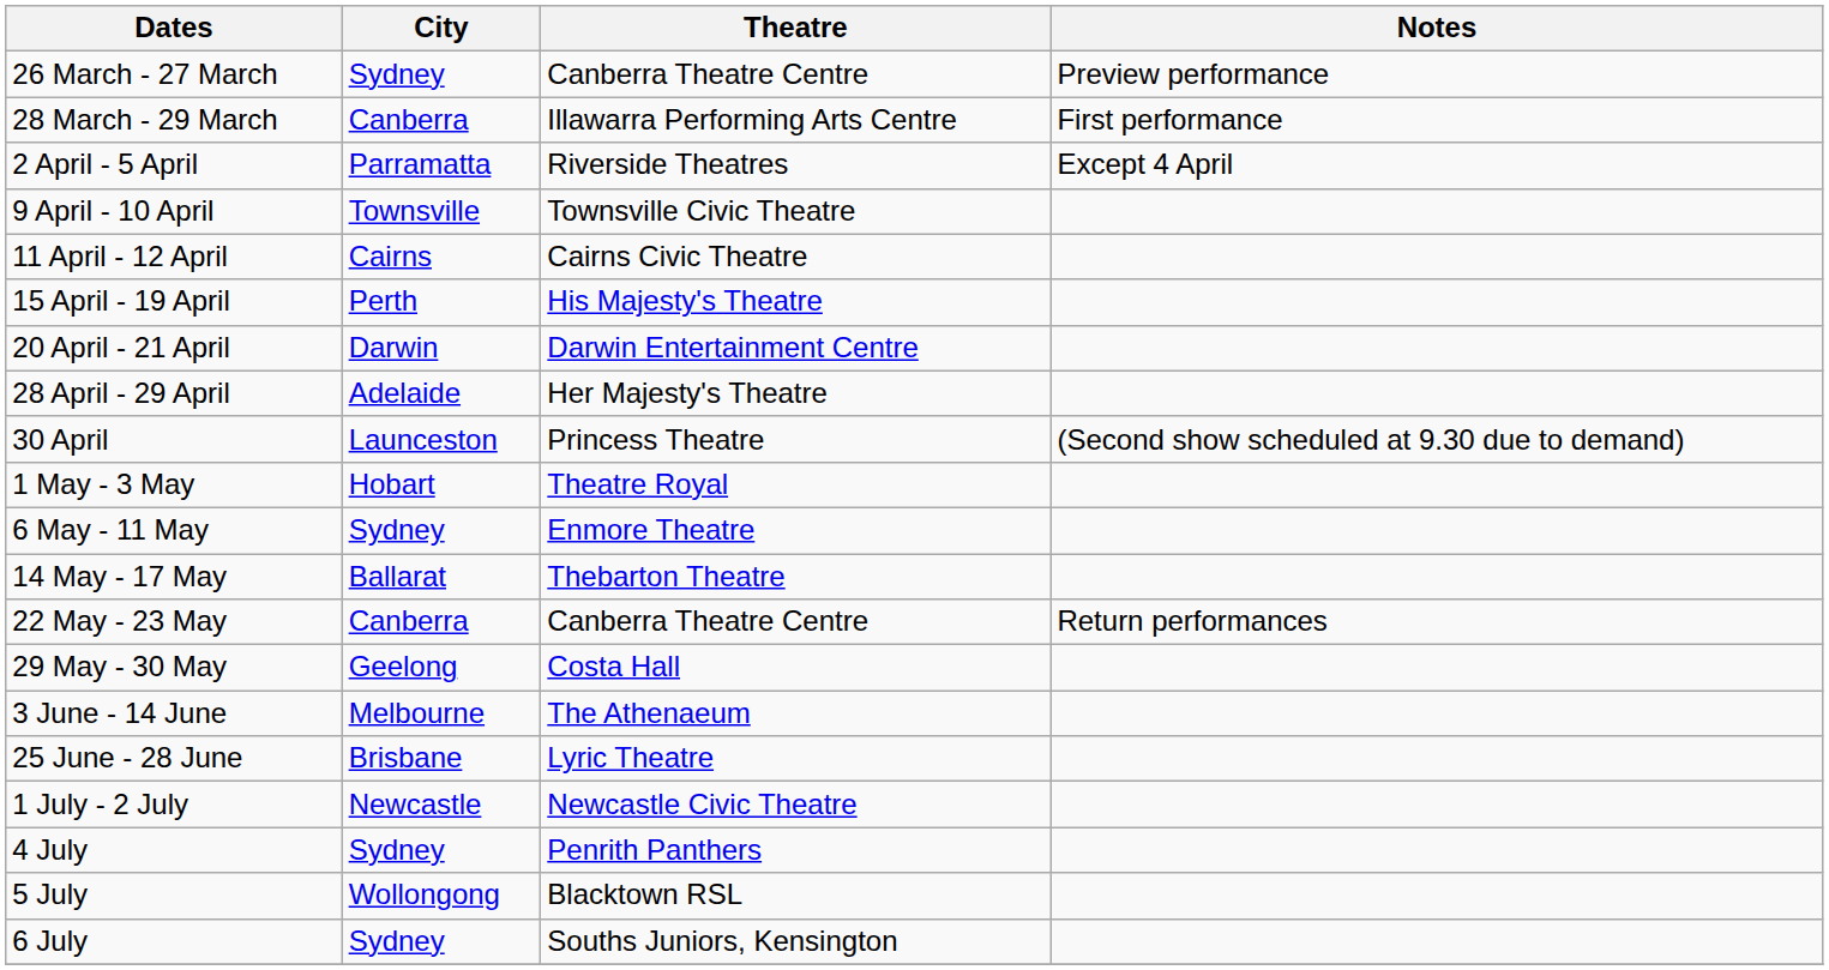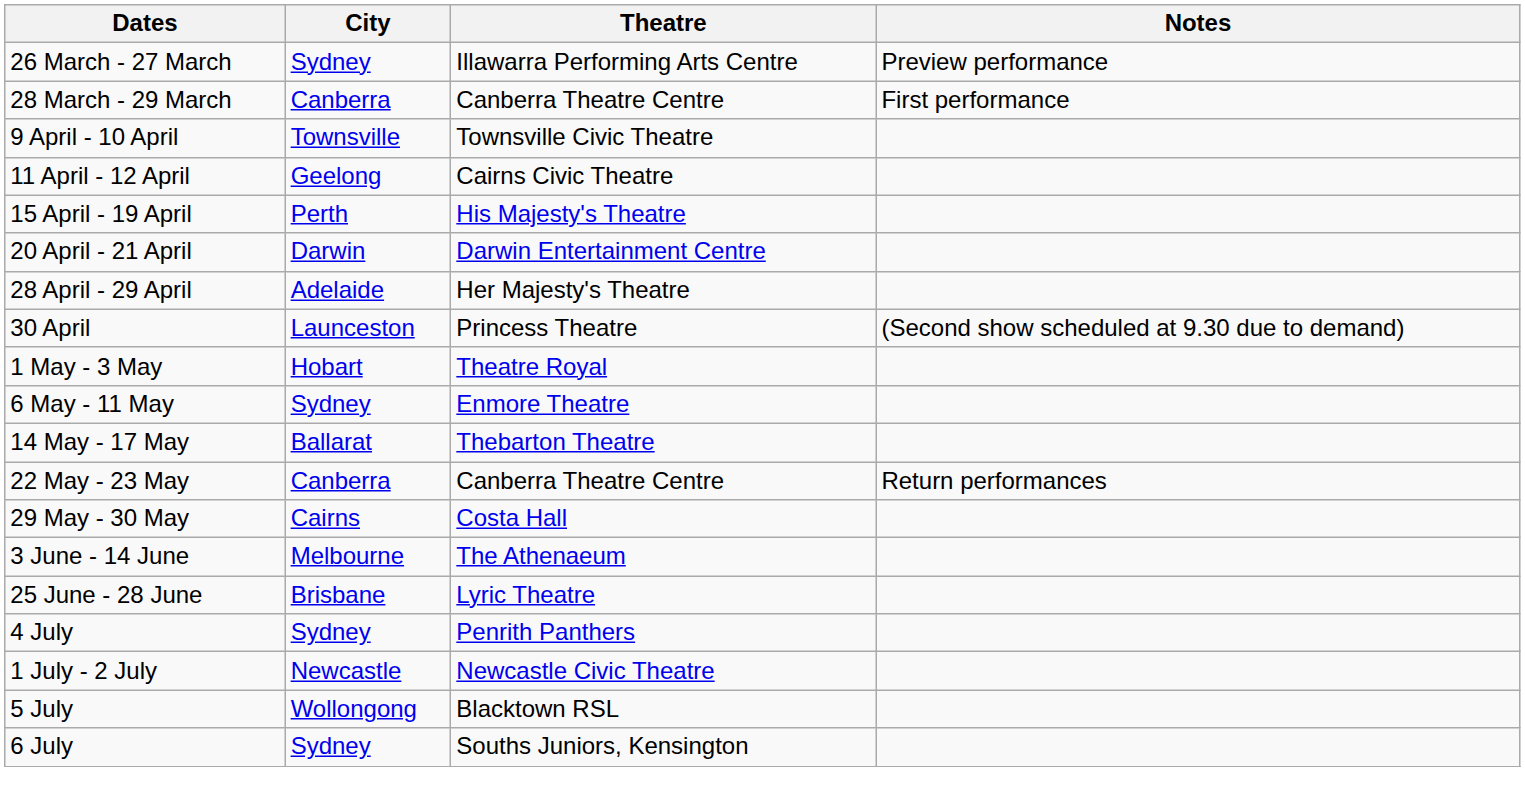 <table class="wikitable" width="80%" align="center">
 <tr>
 <th>Dates</th>
 <th>City</th>
 <th>Theatre</th>
 <th>Notes</th>
 </tr>
 <tr>
 <td>26 March - 27 March</td>
 <td><a href='#'>Sydney</a></td>
-<td>Canberra Theatre Centre</td>
+<td>Illawarra Performing Arts Centre</td>
 <td>Preview performance</td>
 </tr>
 <tr>
 <td>28 March - 29 March</td>
 <td><a href='#'>Canberra</a></td>
-<td>Illawarra Performing Arts Centre</td>
+<td>Canberra Theatre Centre</td>
 <td>First performance</td>
-</tr>
-<tr>
-<td>2 April - 5 April</td>
-<td><a href='#'>Parramatta</a></td>
-<td>Riverside Theatres</td>
-<td>Except 4 April</td>
 </tr>
 <tr>
 <td>9 April - 10 April</td>
 <td><a href='#'>Townsville</a></td>
 <td>Townsville Civic Theatre</td>
 <td></td>
 </tr>
 <tr>
 <td>11 April - 12 April</td>
-<td><a href='#'>Cairns</a></td>
+<td><a href='#'>Geelong</a></td>
 <td>Cairns Civic Theatre</td>
 <td></td>
 </tr>
 <tr>
 <td>15 April - 19 April</td>
 <td><a href='#'>Perth</a></td>
 <td><a href='#'>His Majesty's Theatre</a></td>
 <td></td>
 </tr>
 <tr>
 <td>20 April - 21 April</td>
 <td><a href='#'>Darwin</a></td>
 <td><a href='#'>Darwin Entertainment Centre</a></td>
 <td></td>
 </tr>
 <tr>
 <td>28 April - 29 April</td>
 <td><a href='#'>Adelaide</a></td>
 <td>Her Majesty's Theatre</td>
 <td></td>
 </tr>
 <tr>
 <td>30 April</td>
 <td><a href='#'>Launceston</a></td>
 <td>Princess Theatre</td>
 <td>(Second show scheduled at 9.30 due to demand)</td>
 </tr>
 <tr>
 <td>1 May - 3 May</td>
 <td><a href='#'>Hobart</a></td>
 <td><a href='#'>Theatre Royal</a></td>
 <td></td>
 </tr>
 <tr>
 <td>6 May - 11 May</td>
 <td><a href='#'>Sydney</a></td>
 <td><a href='#'>Enmore Theatre</a></td>
 <td></td>
 </tr>
 <tr>
 <td>14 May - 17 May</td>
 <td><a href='#'>Ballarat</a></td>
 <td><a href='#'>Thebarton Theatre</a></td>
 <td></td>
 </tr>
 <tr>
 <td>22 May - 23 May</td>
 <td><a href='#'>Canberra</a></td>
 <td>Canberra Theatre Centre</td>
 <td>Return performances</td>
 </tr>
 <tr>
 <td>29 May - 30 May</td>
-<td><a href='#'>Geelong</a></td>
+<td><a href='#'>Cairns</a></td>
 <td><a href='#'>Costa Hall</a></td>
 <td></td>
 </tr>
 <tr>
 <td>3 June - 14 June</td>
 <td><a href='#'>Melbourne</a></td>
 <td><a href='#'>The Athenaeum</a></td>
 <td></td>
 </tr>
 <tr>
 <td>25 June - 28 June</td>
 <td><a href='#'>Brisbane</a></td>
 <td><a href='#'>Lyric Theatre</a></td>
 <td></td>
 </tr>
 <tr>
+<td>4 July</td>
+<td><a href='#'>Sydney</a></td>
+<td><a href='#'>Penrith Panthers</a></td>
+<td></td>
+</tr>
+<tr>
 <td>1 July - 2 July</td>
 <td><a href='#'>Newcastle</a></td>
 <td><a href='#'>Newcastle Civic Theatre</a></td>
-<td></td>
-</tr>
-<tr>
-<td>4 July</td>
-<td><a href='#'>Sydney</a></td>
-<td><a href='#'>Penrith Panthers</a></td>
 <td></td>
 </tr>
 <tr>
 <td>5 July</td>
 <td><a href='#'>Wollongong</a></td>
 <td>Blacktown RSL</td>
 <td></td>
 </tr>
 <tr>
 <td>6 July</td>
 <td><a href='#'>Sydney</a></td>
 <td>Souths Juniors, Kensington</td>
 <td></td>
 </tr>
 <tr>
 </tr>
 </table>
